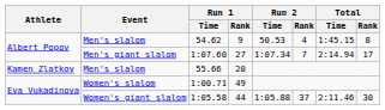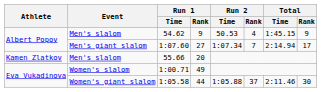 <table class=wikitable style=font-size:90%;text-align:center>
 <tr>
 <th rowspan=2>Athlete</th>
 <th rowspan=2>Event</th>
 <th colspan=2>Run 1</th>
 <th colspan=2>Run 2</th>
 <th colspan=2>Total</th>
 </tr>
 <tr style="font-size:95%">
 <th>Time</th>
 <th>Rank</th>
 <th>Time</th>
 <th>Rank</th>
 <th>Time</th>
 <th>Rank</th>
 </tr>
 <tr>
 <td align=left rowspan=2><a href='#'>Albert Popov</a></td>
 <td align=left><a href='#'>Men's slalom</a></td>
 <td>54.62</td>
 <td>9</td>
 <td>50.53</td>
 <td>4</td>
 <td>1:45.15</td>
-<td>8</td>
+<td>9</td>
 </tr>
 <tr>
 <td align=left><a href='#'>Men's giant slalom</a></td>
 <td>1:07.60</td>
 <td>27</td>
 <td>1:07.34</td>
 <td>7</td>
 <td>2:14.94</td>
 <td>17</td>
 </tr>
 <tr>
 <td align=left><a href='#'>Kamen Zlatkov</a></td>
 <td align=left><a href='#'>Men's slalom</a></td>
 <td>55.66</td>
 <td>20</td>
 <td colspan=4></td>
 </tr>
 <tr>
 <td align=left rowspan=2><a href='#'>Eva Vukadinova</a></td>
 <td align=left><a href='#'>Women's slalom</a></td>
 <td>1:00.71</td>
 <td>49</td>
 <td colspan=4></td>
 </tr>
 <tr>
 <td align=left><a href='#'>Women's giant slalom</a></td>
 <td>1:05.58</td>
 <td>44</td>
 <td>1:05.88</td>
 <td>37</td>
 <td>2:11.46</td>
 <td>30</td>
 </tr>
 </table>
